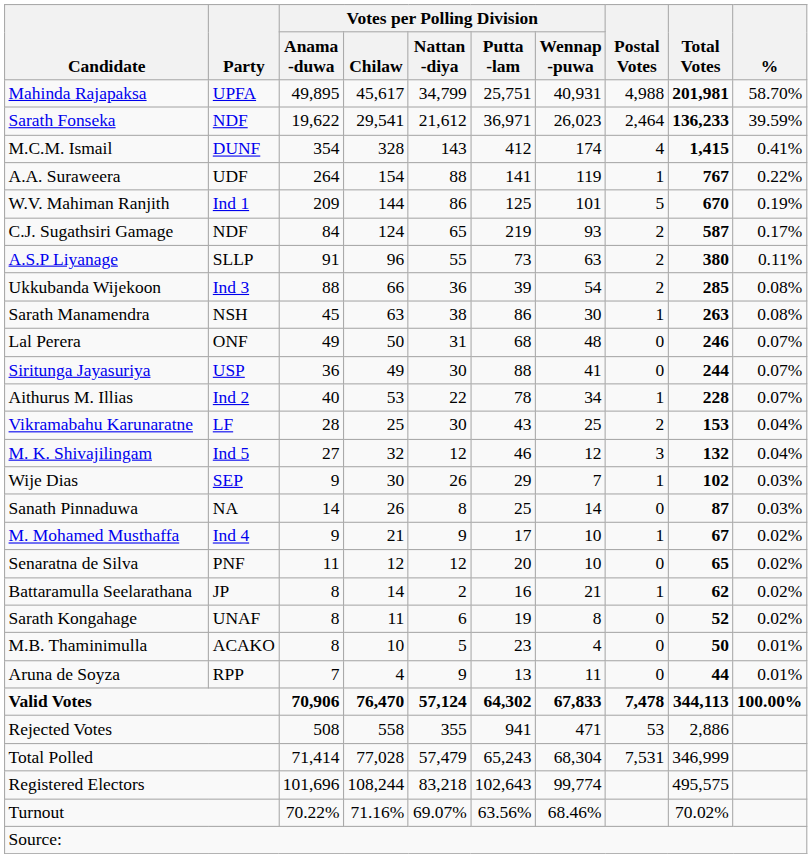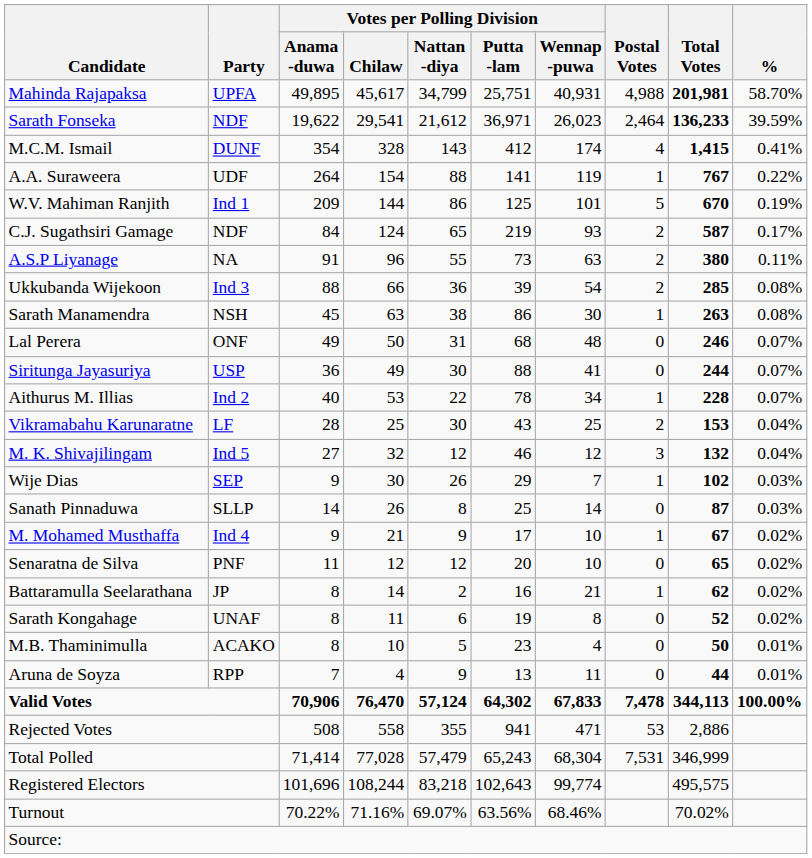 <table class="wikitable" border="1" style="text-align:right;">
 <tr>
 <th align=left valign=bottom rowspan=2 width="180">Candidate</th>
 <th align=left valign=bottom rowspan=2 width="40">Party</th>
 <th colspan=5>Votes per Polling Division</th>
 <th align=center valign=bottom rowspan=2 width="50">Postal<br>Votes</th>
 <th align=center valign=bottom rowspan=2 width="50">Total Votes</th>
 <th align=center valign=bottom rowspan=2 width="50">%</th>
 </tr>
 <tr>
 <th align=center valign=bottom width="50">Anama<br>-duwa</th>
 <th align=center valign=bottom width="50">Chilaw</th>
 <th align=center valign=bottom width="50">Nattan<br>-diya</th>
 <th align=center valign=bottom width="50">Putta<br>-lam</th>
 <th align=center valign=bottom width="50">Wennap<br>-puwa</th>
 </tr>
 <tr>
 <td align=left><a href='#'>Mahinda Rajapaksa</a></td>
 <td align=left><a href='#'>UPFA</a></td>
 <td>49,895</td>
 <td>45,617</td>
 <td>34,799</td>
 <td>25,751</td>
 <td>40,931</td>
 <td>4,988</td>
 <td><strong>201,981</strong></td>
 <td>58.70%</td>
 </tr>
 <tr>
 <td align=left><a href='#'>Sarath Fonseka</a></td>
 <td align=left><a href='#'>NDF</a></td>
 <td>19,622</td>
 <td>29,541</td>
 <td>21,612</td>
 <td>36,971</td>
 <td>26,023</td>
 <td>2,464</td>
 <td><strong>136,233</strong></td>
 <td>39.59%</td>
 </tr>
 <tr>
 <td align=left>M.C.M. Ismail</td>
 <td align=left><a href='#'>DUNF</a></td>
 <td>354</td>
 <td>328</td>
 <td>143</td>
 <td>412</td>
 <td>174</td>
 <td>4</td>
 <td><strong>1,415</strong></td>
 <td>0.41%</td>
 </tr>
 <tr>
 <td align=left>A.A. Suraweera</td>
 <td align=left>UDF</td>
 <td>264</td>
 <td>154</td>
 <td>88</td>
 <td>141</td>
 <td>119</td>
 <td>1</td>
 <td><strong>767</strong></td>
 <td>0.22%</td>
 </tr>
 <tr>
 <td align=left>W.V. Mahiman Ranjith</td>
 <td align=left><a href='#'>Ind 1</a></td>
 <td>209</td>
 <td>144</td>
 <td>86</td>
 <td>125</td>
 <td>101</td>
 <td>5</td>
 <td><strong>670</strong></td>
 <td>0.19%</td>
 </tr>
 <tr>
 <td align=left>C.J. Sugathsiri Gamage</td>
 <td align=left>NDF</td>
 <td>84</td>
 <td>124</td>
 <td>65</td>
 <td>219</td>
 <td>93</td>
 <td>2</td>
 <td><strong>587</strong></td>
 <td>0.17%</td>
 </tr>
 <tr>
 <td align=left><a href='#'>A.S.P Liyanage</a></td>
-<td align=left>SLLP</td>
+<td align=left>NA</td>
 <td>91</td>
 <td>96</td>
 <td>55</td>
 <td>73</td>
 <td>63</td>
 <td>2</td>
 <td><strong>380</strong></td>
 <td>0.11%</td>
 </tr>
 <tr>
 <td align=left>Ukkubanda Wijekoon</td>
 <td align=left><a href='#'>Ind 3</a></td>
 <td>88</td>
 <td>66</td>
 <td>36</td>
 <td>39</td>
 <td>54</td>
 <td>2</td>
 <td><strong>285</strong></td>
 <td>0.08%</td>
 </tr>
 <tr>
 <td align=left>Sarath Manamendra</td>
 <td align=left>NSH</td>
 <td>45</td>
 <td>63</td>
 <td>38</td>
 <td>86</td>
 <td>30</td>
 <td>1</td>
 <td><strong>263</strong></td>
 <td>0.08%</td>
 </tr>
 <tr>
 <td align=left>Lal Perera</td>
 <td align=left>ONF</td>
 <td>49</td>
 <td>50</td>
 <td>31</td>
 <td>68</td>
 <td>48</td>
 <td>0</td>
 <td><strong>246</strong></td>
 <td>0.07%</td>
 </tr>
 <tr>
 <td align=left><a href='#'>Siritunga Jayasuriya</a></td>
 <td align=left><a href='#'>USP</a></td>
 <td>36</td>
 <td>49</td>
 <td>30</td>
 <td>88</td>
 <td>41</td>
 <td>0</td>
 <td><strong>244</strong></td>
 <td>0.07%</td>
 </tr>
 <tr>
 <td align=left>Aithurus M. Illias</td>
 <td align=left><a href='#'>Ind 2</a></td>
 <td>40</td>
 <td>53</td>
 <td>22</td>
 <td>78</td>
 <td>34</td>
 <td>1</td>
 <td><strong>228</strong></td>
 <td>0.07%</td>
 </tr>
 <tr>
 <td align=left><a href='#'>Vikramabahu Karunaratne</a></td>
 <td align=left><a href='#'>LF</a></td>
 <td>28</td>
 <td>25</td>
 <td>30</td>
 <td>43</td>
 <td>25</td>
 <td>2</td>
 <td><strong>153</strong></td>
 <td>0.04%</td>
 </tr>
 <tr>
 <td align=left><a href='#'>M. K. Shivajilingam</a></td>
 <td align=left><a href='#'>Ind 5</a></td>
 <td>27</td>
 <td>32</td>
 <td>12</td>
 <td>46</td>
 <td>12</td>
 <td>3</td>
 <td><strong>132</strong></td>
 <td>0.04%</td>
 </tr>
 <tr>
 <td align=left>Wije Dias</td>
 <td align=left><a href='#'>SEP</a></td>
 <td>9</td>
 <td>30</td>
 <td>26</td>
 <td>29</td>
 <td>7</td>
 <td>1</td>
 <td><strong>102</strong></td>
 <td>0.03%</td>
 </tr>
 <tr>
 <td align=left>Sanath Pinnaduwa</td>
-<td align=left>NA</td>
+<td align=left>SLLP</td>
 <td>14</td>
 <td>26</td>
 <td>8</td>
 <td>25</td>
 <td>14</td>
 <td>0</td>
 <td><strong>87</strong></td>
 <td>0.03%</td>
 </tr>
 <tr>
 <td align=left><a href='#'>M. Mohamed Musthaffa</a></td>
 <td align=left><a href='#'>Ind 4</a></td>
 <td>9</td>
 <td>21</td>
 <td>9</td>
 <td>17</td>
 <td>10</td>
 <td>1</td>
 <td><strong>67</strong></td>
 <td>0.02%</td>
 </tr>
 <tr>
 <td align=left>Senaratna de Silva</td>
 <td align=left>PNF</td>
 <td>11</td>
 <td>12</td>
 <td>12</td>
 <td>20</td>
 <td>10</td>
 <td>0</td>
 <td><strong>65</strong></td>
 <td>0.02%</td>
 </tr>
 <tr>
 <td align=left>Battaramulla Seelarathana</td>
 <td align=left>JP</td>
 <td>8</td>
 <td>14</td>
 <td>2</td>
 <td>16</td>
 <td>21</td>
 <td>1</td>
 <td><strong>62</strong></td>
 <td>0.02%</td>
 </tr>
 <tr>
 <td align=left>Sarath Kongahage</td>
 <td align=left>UNAF</td>
 <td>8</td>
 <td>11</td>
 <td>6</td>
 <td>19</td>
 <td>8</td>
 <td>0</td>
 <td><strong>52</strong></td>
 <td>0.02%</td>
 </tr>
 <tr>
 <td align=left>M.B. Thaminimulla</td>
 <td align=left>ACAKO</td>
 <td>8</td>
 <td>10</td>
 <td>5</td>
 <td>23</td>
 <td>4</td>
 <td>0</td>
 <td><strong>50</strong></td>
 <td>0.01%</td>
 </tr>
 <tr>
 <td align=left>Aruna de Soyza</td>
 <td align=left>RPP</td>
 <td>7</td>
 <td>4</td>
 <td>9</td>
 <td>13</td>
 <td>11</td>
 <td>0</td>
 <td><strong>44</strong></td>
 <td>0.01%</td>
 </tr>
 <tr>
 <td align=left colspan=2><strong>Valid Votes</strong></td>
 <td><strong>70,906</strong></td>
 <td><strong>76,470</strong></td>
 <td><strong>57,124</strong></td>
 <td><strong>64,302</strong></td>
 <td><strong>67,833</strong></td>
 <td><strong>7,478</strong></td>
 <td><strong>344,113</strong></td>
 <td><strong>100.00%</strong></td>
 </tr>
 <tr>
 <td align=left colspan=2>Rejected Votes</td>
 <td>508</td>
 <td>558</td>
 <td>355</td>
 <td>941</td>
 <td>471</td>
 <td>53</td>
 <td>2,886</td>
 <td></td>
 </tr>
 <tr>
 <td align=left colspan=2>Total Polled</td>
 <td>71,414</td>
 <td>77,028</td>
 <td>57,479</td>
 <td>65,243</td>
 <td>68,304</td>
 <td>7,531</td>
 <td>346,999</td>
 <td></td>
 </tr>
 <tr>
 <td align=left colspan=2>Registered Electors</td>
 <td>101,696</td>
 <td>108,244</td>
 <td>83,218</td>
 <td>102,643</td>
 <td>99,774</td>
 <td></td>
 <td>495,575</td>
 <td></td>
 </tr>
 <tr>
 <td align=left colspan=2>Turnout</td>
 <td>70.22%</td>
 <td>71.16%</td>
 <td>69.07%</td>
 <td>63.56%</td>
 <td>68.46%</td>
 <td></td>
 <td>70.02%</td>
 <td></td>
 </tr>
 <tr>
 <td align=left colspan=10>Source:</td>
 </tr>
 </table>
